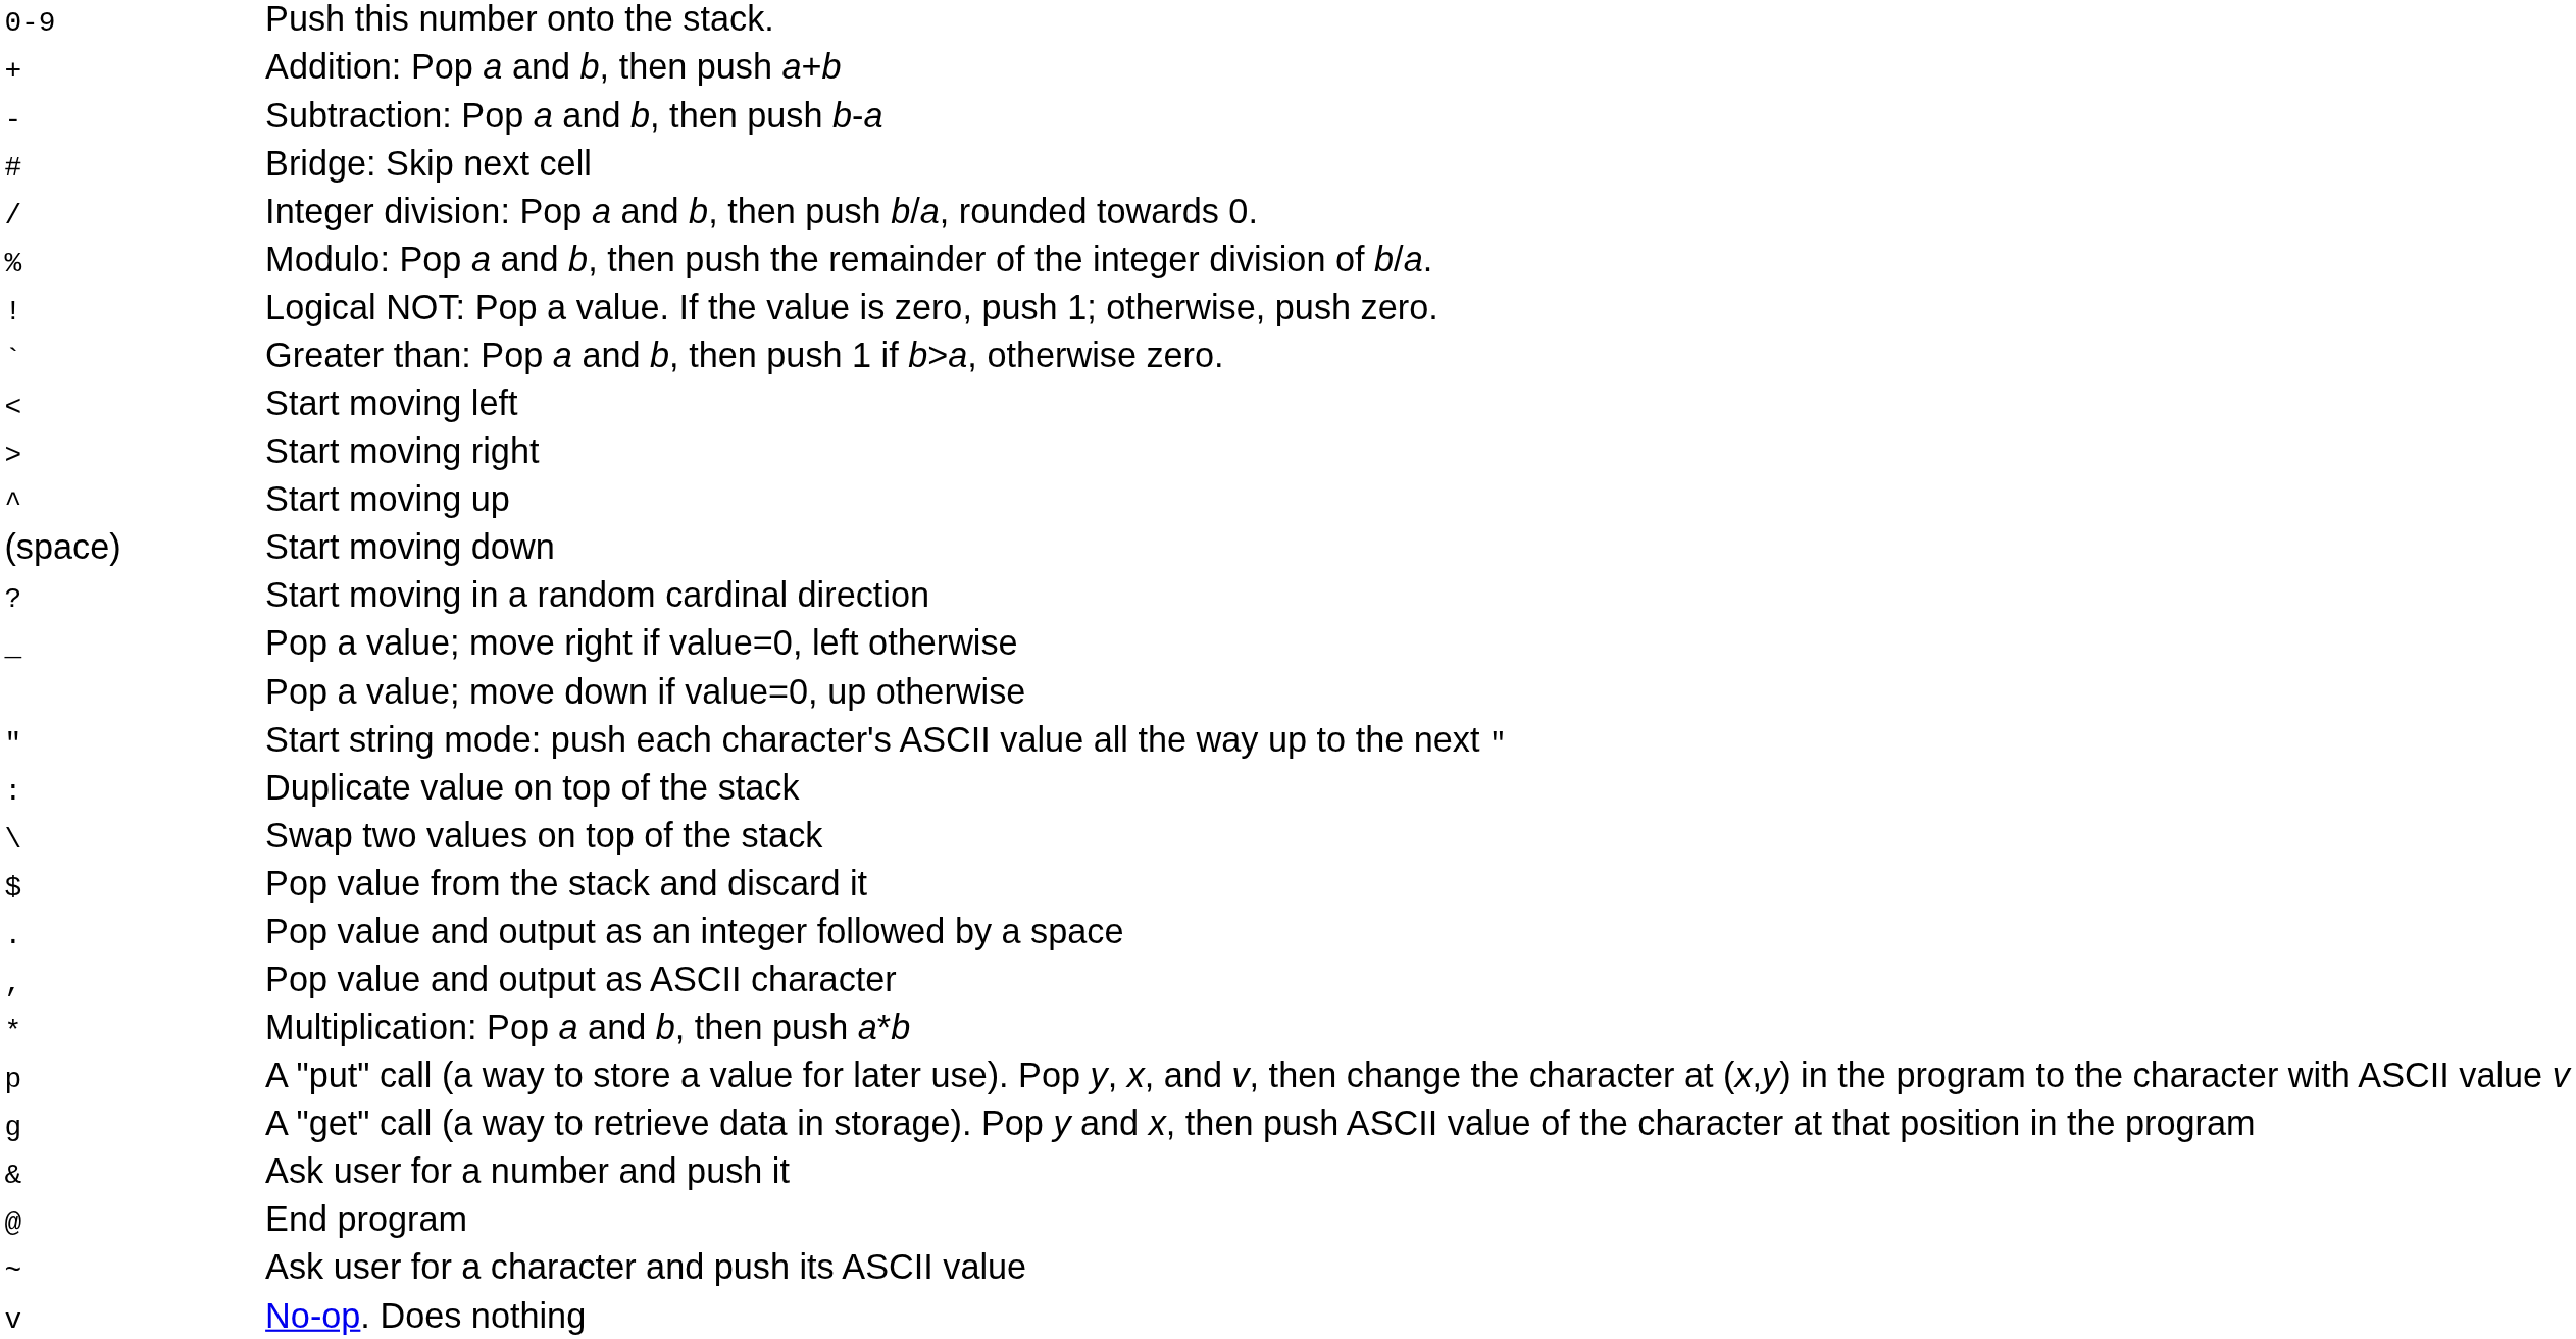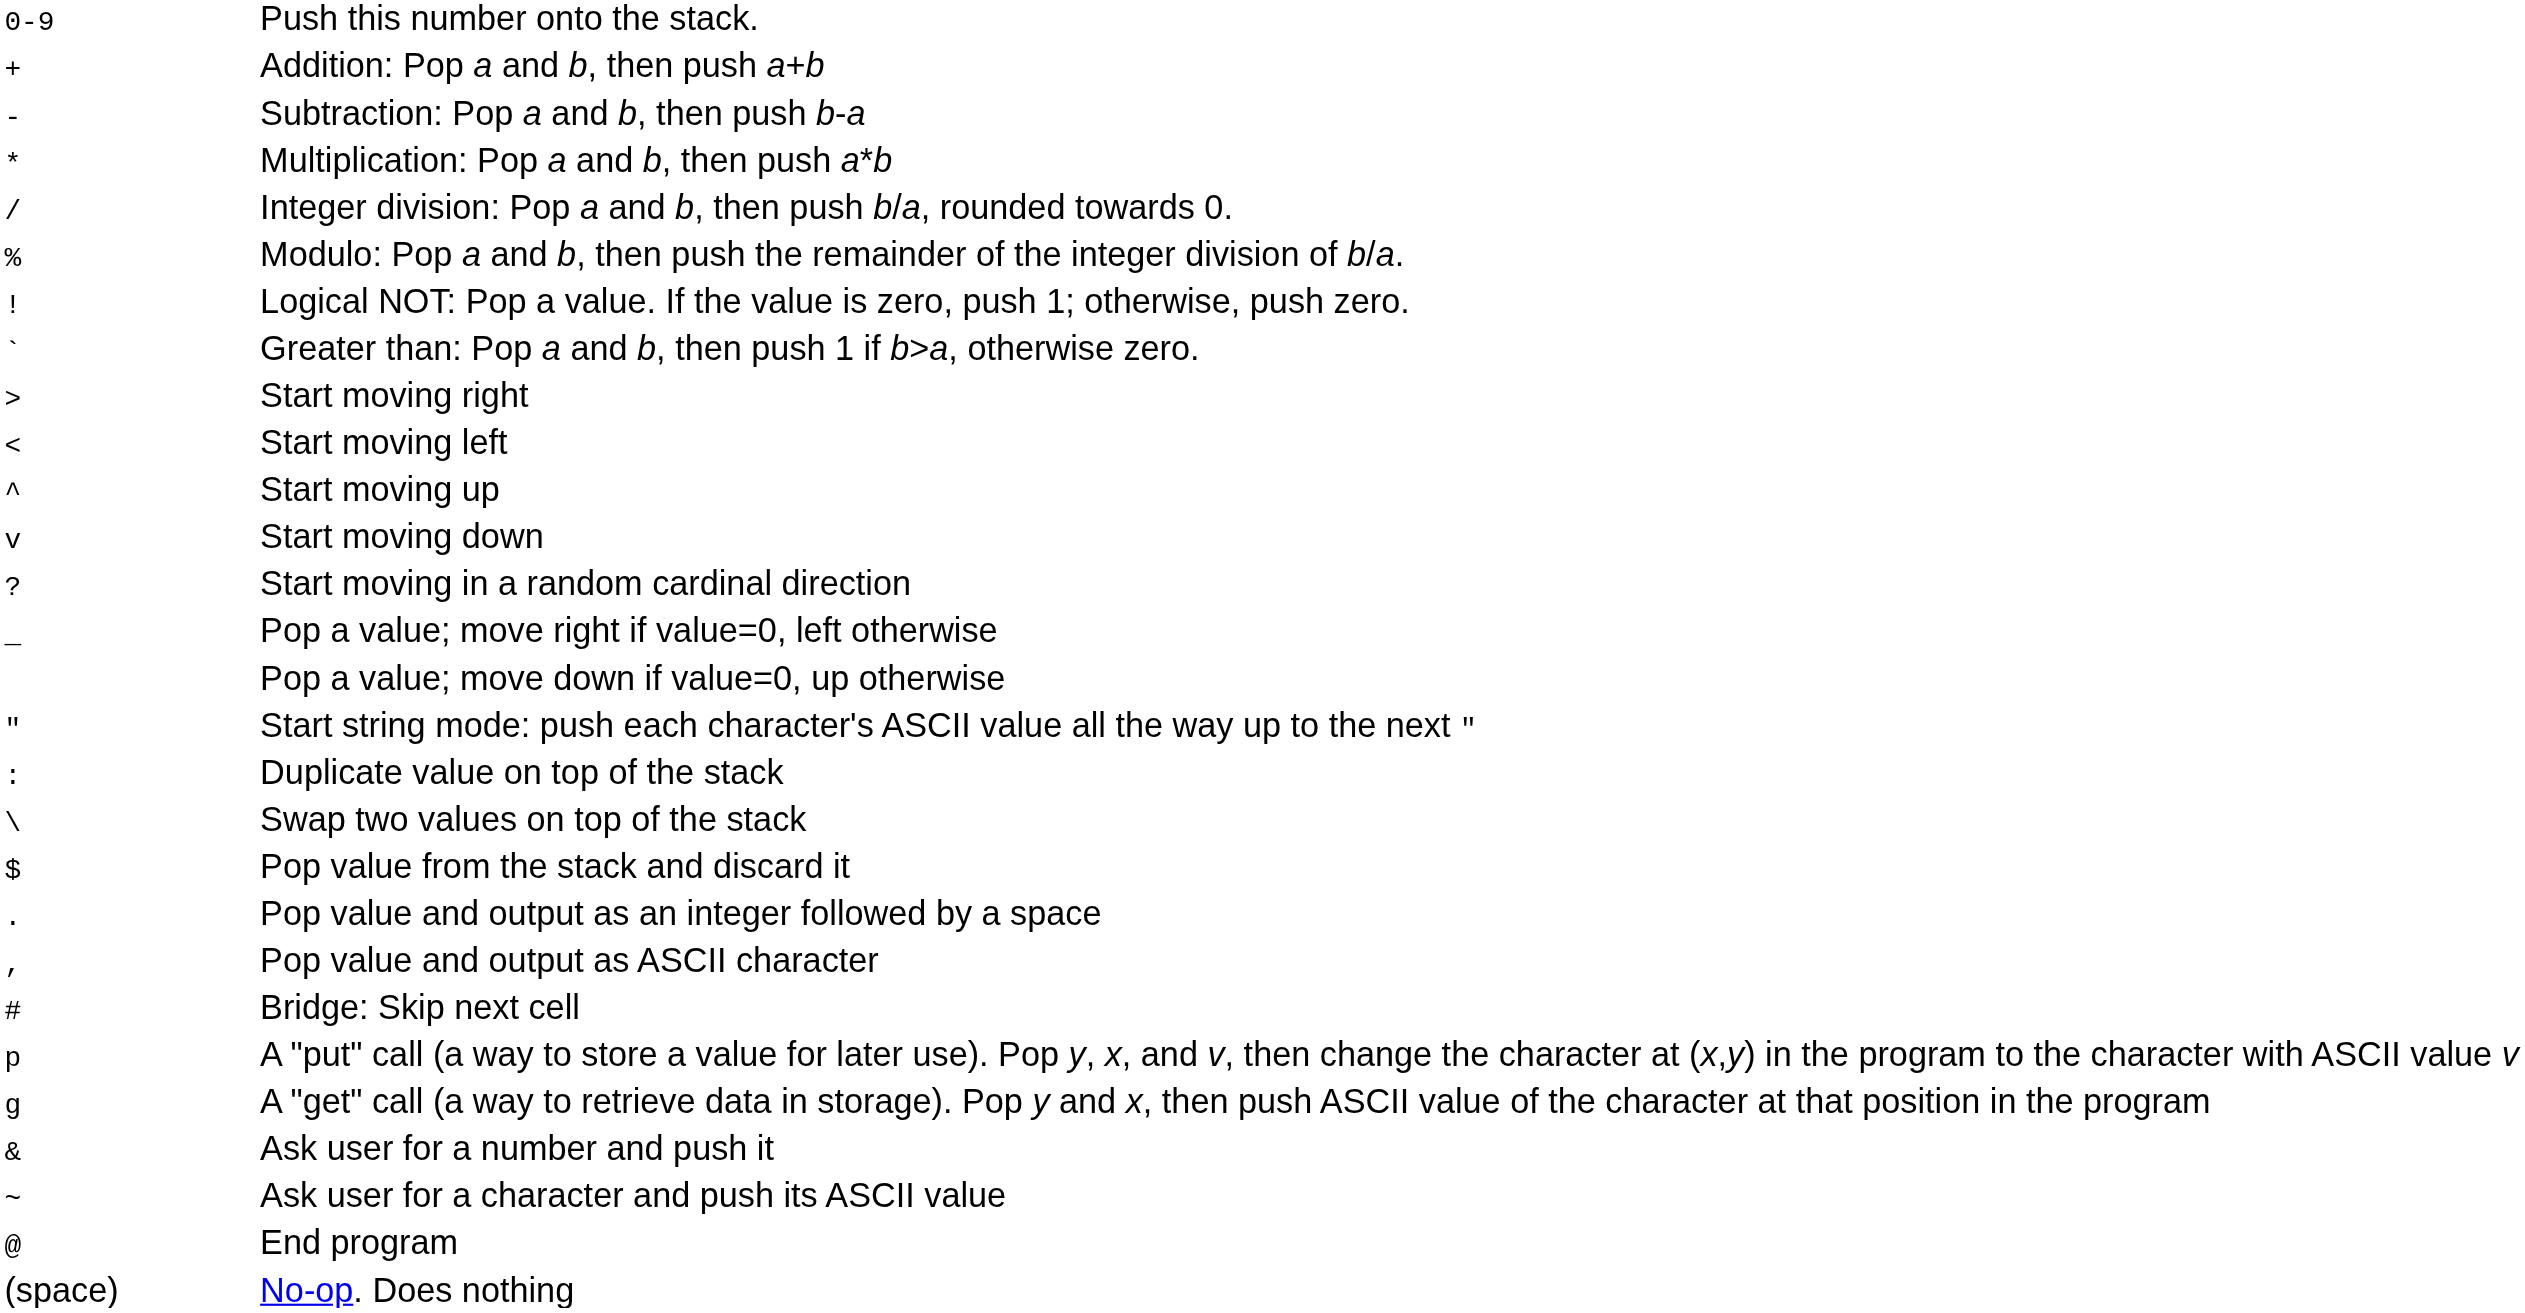 <table>
 <tr ---->
 <td width="10%"><code>0-9</code></td>
 <td>Push this number onto the stack.</td>
 </tr>
 <tr ---->
 <td><code>+</code></td>
 <td>Addition: Pop <em>a</em> and <em>b</em>, then push <em>a</em>+<em>b</em></td>
 </tr>
 <tr ---->
 <td><code>-</code></td>
 <td>Subtraction: Pop <em>a</em> and <em>b</em>, then push <em>b</em>-<em>a</em></td>
 </tr>
 <tr ---->
-<td><code>#</code></td>
-<td>Bridge: Skip next cell</td>
+<td><code>*</code></td>
+<td>Multiplication: Pop <em>a</em> and <em>b</em>, then push <em>a</em>*<em>b</em></td>
 </tr>
 <tr ---->
 <td><code>/</code></td>
 <td>Integer division: Pop <em>a</em> and <em>b</em>, then push <em>b</em>/<em>a</em>, rounded towards 0.</td>
 </tr>
 <tr ---->
 <td><code>%</code></td>
 <td>Modulo: Pop <em>a</em> and <em>b</em>, then push the remainder of the integer division of <em>b</em>/<em>a</em>.</td>
 </tr>
 <tr ---->
 <td><code>!</code></td>
 <td>Logical NOT: Pop a value. If the value is zero, push 1; otherwise, push zero.</td>
 </tr>
 <tr ---->
 <td><code>`</code></td>
 <td>Greater than: Pop <em>a</em> and <em>b</em>, then push 1 if <em>b</em>><em>a</em>, otherwise zero.</td>
 </tr>
 <tr ---->
+<td><code>></code></td>
+<td>Start moving right</td>
+</tr>
+<tr ---->
 <td><code><</code></td>
 <td>Start moving left</td>
-</tr>
-<tr ---->
-<td><code>></code></td>
-<td>Start moving right</td>
 </tr>
 <tr ---->
 <td><code>^</code></td>
 <td>Start moving up</td>
 </tr>
 <tr ---->
-<td><code> </code>(space)</td>
+<td><code>v</code></td>
 <td>Start moving down</td>
 </tr>
 <tr ---->
 <td><code>?</code></td>
 <td>Start moving in a random cardinal direction</td>
 </tr>
 <tr ---->
 <td><code>_</code></td>
 <td>Pop a value; move right if value=0, left otherwise</td>
 </tr>
 <tr ---->
 <td><code></code></td>
 <td>Pop a value; move down if value=0, up otherwise</td>
 </tr>
 <tr ---->
 <td><code>"</code></td>
 <td>Start string mode: push each character's ASCII value all the way up to the next <code>"</code></td>
 </tr>
 <tr ---->
 <td><code>:</code></td>
 <td>Duplicate value on top of the stack</td>
 </tr>
 <tr ---->
 <td><code>\</code></td>
 <td>Swap two values on top of the stack</td>
 </tr>
 <tr ---->
 <td><code>$</code></td>
 <td>Pop value from the stack and discard it</td>
 </tr>
 <tr ---->
 <td><code>.</code></td>
 <td>Pop value and output as an integer followed by a space</td>
 </tr>
 <tr ---->
 <td><code>,</code></td>
 <td>Pop value and output as ASCII character</td>
 </tr>
 <tr ---->
-<td><code>*</code></td>
-<td>Multiplication: Pop <em>a</em> and <em>b</em>, then push <em>a</em>*<em>b</em></td>
+<td><code>#</code></td>
+<td>Bridge: Skip next cell</td>
 </tr>
 <tr ---->
 <td><code>p</code></td>
 <td>A "put" call (a way to store a value for later use). Pop <em>y</em>, <em>x</em>, and <em>v</em>, then change the character at (<em>x</em>,<em>y</em>) in the program to the character with ASCII value <em>v</em></td>
 </tr>
 <tr ---->
 <td><code>g</code></td>
 <td>A "get" call (a way to retrieve data in storage). Pop <em>y</em> and <em>x</em>, then push ASCII value of the character at that position in the program</td>
 </tr>
 <tr ---->
 <td><code>&</code></td>
 <td>Ask user for a number and push it</td>
 </tr>
 <tr ---->
+<td><code>~</code></td>
+<td>Ask user for a character and push its ASCII value</td>
+</tr>
+<tr ---->
 <td><code>@</code></td>
 <td>End program</td>
 </tr>
 <tr ---->
-<td><code>~</code></td>
-<td>Ask user for a character and push its ASCII value</td>
-</tr>
-<tr ---->
-<td><code>v</code></td>
+<td><code> </code>(space)</td>
 <td><a href='#'>No-op</a>. Does nothing</td>
 </tr>
 </table>
